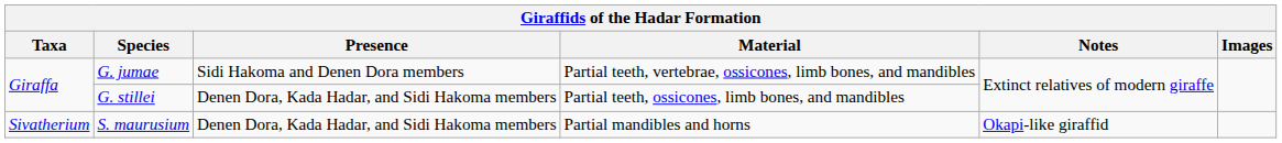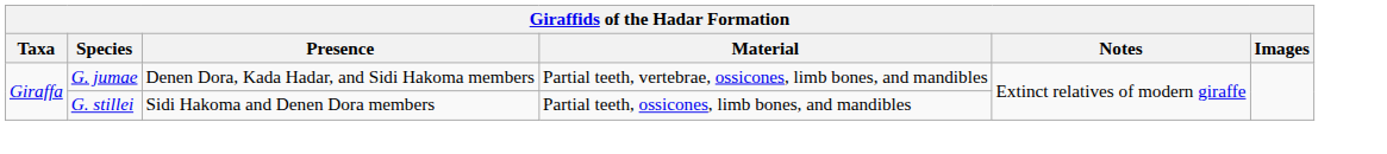 <table class="wikitable" align="center">
 <tr>
 <th colspan="6" align="center"><strong><a href='#'>Giraffids</a></strong> of the Hadar Formation</th>
 </tr>
 <tr>
 <th>Taxa</th>
 <th>Species</th>
 <th>Presence</th>
 <th>Material</th>
 <th>Notes</th>
 <th>Images</th>
 </tr>
 <tr>
 <td rowspan = "2"><em><a href='#'>Giraffa</a></em></td>
 <td><em><a href='#'>G. jumae</a></em></td>
-<td>Sidi Hakoma and Denen Dora members</td>
+<td>Denen Dora, Kada Hadar, and Sidi Hakoma members</td>
 <td>Partial teeth, vertebrae, <a href='#'>ossicones</a>, limb bones, and mandibles</td>
 <td rowspan = "2">Extinct relatives of modern <a href='#'>giraffe</a></td>
 <td rowspan = "2"></td>
 </tr>
 <tr>
 <td><em><a href='#'>G. stillei</a></em></td>
-<td>Denen Dora, Kada Hadar, and Sidi Hakoma members</td>
+<td>Sidi Hakoma and Denen Dora members</td>
 <td>Partial teeth, <a href='#'>ossicones</a>, limb bones, and mandibles</td>
 </tr>
-<tr>
-<td><em><a href='#'>Sivatherium</a></em></td>
-<td><em><a href='#'>S. maurusium</a></em></td>
-<td>Denen Dora, Kada Hadar, and Sidi Hakoma members</td>
-<td>Partial mandibles and horns</td>
-<td><a href='#'>Okapi</a>-like giraffid</td>
-<td></td>
-</tr>
 </table>
